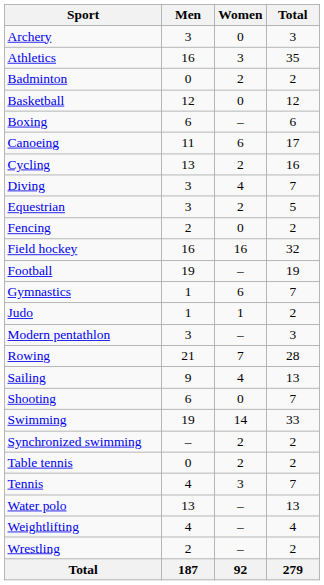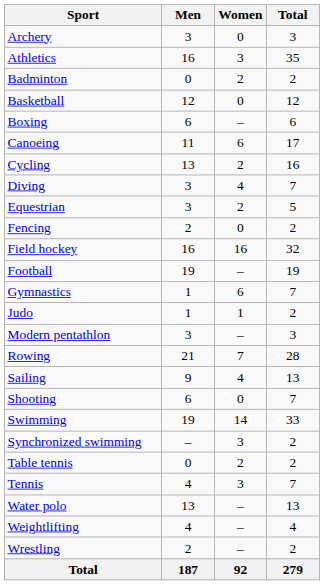 <table class="wikitable sortable" style="text-align:center;">
 <tr>
 <th width=180>Sport</th>
 <th width=55>Men</th>
 <th width=55>Women</th>
 <th width=55>Total</th>
 </tr>
 <tr>
 <td align=left><a href='#'>Archery</a></td>
 <td>3</td>
 <td>0</td>
 <td>3</td>
 </tr>
 <tr>
 <td align=left><a href='#'>Athletics</a></td>
 <td>16</td>
 <td>3</td>
 <td>35</td>
 </tr>
 <tr>
 <td align=left><a href='#'>Badminton</a></td>
 <td>0</td>
 <td>2</td>
 <td>2</td>
 </tr>
 <tr>
 <td align=left><a href='#'>Basketball</a></td>
 <td>12</td>
 <td>0</td>
 <td>12</td>
 </tr>
 <tr>
 <td align=left><a href='#'>Boxing</a></td>
 <td>6</td>
 <td>–</td>
 <td>6</td>
 </tr>
 <tr>
 <td align=left><a href='#'>Canoeing</a></td>
 <td>11</td>
 <td>6</td>
 <td>17</td>
 </tr>
 <tr>
 <td align=left><a href='#'>Cycling</a></td>
 <td>13</td>
 <td>2</td>
 <td>16</td>
 </tr>
 <tr>
 <td align=left><a href='#'>Diving</a></td>
 <td>3</td>
 <td>4</td>
 <td>7</td>
 </tr>
 <tr>
 <td align=left><a href='#'>Equestrian</a></td>
 <td>3</td>
 <td>2</td>
 <td>5</td>
 </tr>
 <tr>
 <td align=left><a href='#'>Fencing</a></td>
 <td>2</td>
 <td>0</td>
 <td>2</td>
 </tr>
 <tr>
 <td align=left><a href='#'>Field hockey</a></td>
 <td>16</td>
 <td>16</td>
 <td>32</td>
 </tr>
 <tr>
 <td align=left><a href='#'>Football</a></td>
 <td>19</td>
 <td>–</td>
 <td>19</td>
 </tr>
 <tr>
 <td align=left><a href='#'>Gymnastics</a></td>
 <td>1</td>
 <td>6</td>
 <td>7</td>
 </tr>
 <tr>
 <td align=left><a href='#'>Judo</a></td>
 <td>1</td>
 <td>1</td>
 <td>2</td>
 </tr>
 <tr>
 <td align=left><a href='#'>Modern pentathlon</a></td>
 <td>3</td>
 <td>–</td>
 <td>3</td>
 </tr>
 <tr>
 <td align=left><a href='#'>Rowing</a></td>
 <td>21</td>
 <td>7</td>
 <td>28</td>
 </tr>
 <tr>
 <td align=left><a href='#'>Sailing</a></td>
 <td>9</td>
 <td>4</td>
 <td>13</td>
 </tr>
 <tr>
 <td align=left><a href='#'>Shooting</a></td>
 <td>6</td>
 <td>0</td>
 <td>7</td>
 </tr>
 <tr>
 <td align=left><a href='#'>Swimming</a></td>
 <td>19</td>
 <td>14</td>
 <td>33</td>
 </tr>
 <tr>
 <td align=left><a href='#'>Synchronized swimming</a></td>
 <td>–</td>
-<td>2</td>
+<td>3</td>
 <td>2</td>
 </tr>
 <tr>
 <td align=left><a href='#'>Table tennis</a></td>
 <td>0</td>
 <td>2</td>
 <td>2</td>
 </tr>
 <tr>
 <td align=left><a href='#'>Tennis</a></td>
 <td>4</td>
 <td>3</td>
 <td>7</td>
 </tr>
 <tr>
 <td align=left><a href='#'>Water polo</a></td>
 <td>13</td>
 <td>–</td>
 <td>13</td>
 </tr>
 <tr>
 <td align=left><a href='#'>Weightlifting</a></td>
 <td>4</td>
 <td>–</td>
 <td>4</td>
 </tr>
 <tr>
 <td align=left><a href='#'>Wrestling</a></td>
 <td>2</td>
 <td>–</td>
 <td>2</td>
 </tr>
 <tr>
 <th>Total</th>
 <th>187</th>
 <th>92</th>
 <th>279</th>
 </tr>
 </table>
